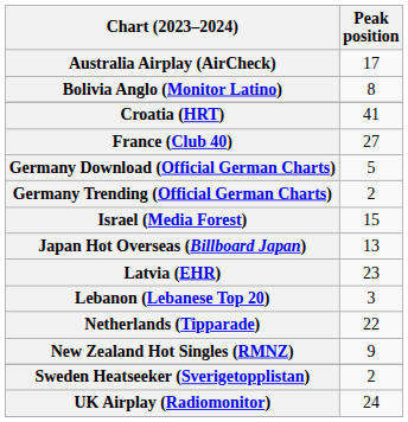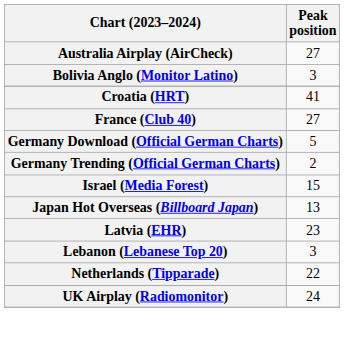 <table class="wikitable sortable plainrowheaders" style="text-align:center">
 <tr>
 <th scope="col">Chart (2023–2024)</th>
 <th scope="col">Peak<br>position</th>
 </tr>
 <tr>
 <th scope="row">Australia Airplay (AirCheck)</th>
-<td>17</td>
+<td>27</td>
 </tr>
 <tr>
 <th scope="row">Bolivia Anglo (<a href='#'>Monitor Latino</a>)</th>
-<td>8</td>
+<td>3</td>
 </tr>
 <tr>
 </tr>
 <tr>
 </tr>
 <tr>
 </tr>
 <tr>
 <th scope="row">Croatia (<a href='#'>HRT</a>)</th>
 <td>41</td>
 </tr>
 <tr>
 <th scope="row">France (<a href='#'>Club 40</a>)</th>
 <td>27</td>
 </tr>
 <tr>
 <th scope="row">Germany Download (<a href='#'>Official German Charts</a>)</th>
 <td>5</td>
 </tr>
 <tr>
 <th scope="row">Germany Trending (<a href='#'>Official German Charts</a>)</th>
 <td>2</td>
 </tr>
 <tr>
 <th scope="row">Israel (<a href='#'>Media Forest</a>)</th>
 <td>15</td>
 </tr>
 <tr>
 <th scope="row">Japan Hot Overseas (<em><a href='#'>Billboard Japan</a></em>)</th>
 <td>13</td>
 </tr>
 <tr>
 <th scope="row">Latvia (<a href='#'>EHR</a>)</th>
 <td>23</td>
 </tr>
 <tr>
 <th scope="row">Lebanon (<a href='#'>Lebanese Top 20</a>)</th>
 <td>3</td>
 </tr>
 <tr>
 <th scope="row">Netherlands (<a href='#'>Tipparade</a>)</th>
 <td>22</td>
 </tr>
 <tr>
-<th scope="row">New Zealand Hot Singles (<a href='#'>RMNZ</a>)</th>
-<td>9</td>
-</tr>
-<tr>
-</tr>
-<tr>
-<th scope="row">Sweden Heatseeker (<a href='#'>Sverigetopplistan</a>)</th>
-<td>2</td>
 </tr>
 <tr>
 <th scope="row">UK Airplay (<a href='#'>Radiomonitor</a>)</th>
 <td>24</td>
 </tr>
 <tr>
 </tr>
 <tr>
 </tr>
 <tr>
 </tr>
 <tr>
 </tr>
 <tr>
 </tr>
 <tr>
 </tr>
 </table>
